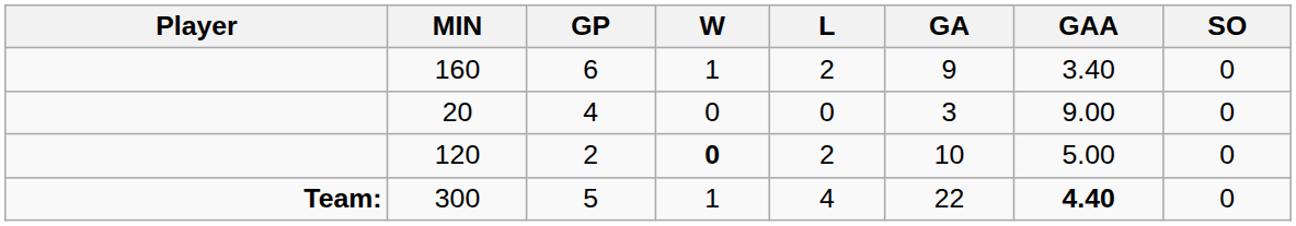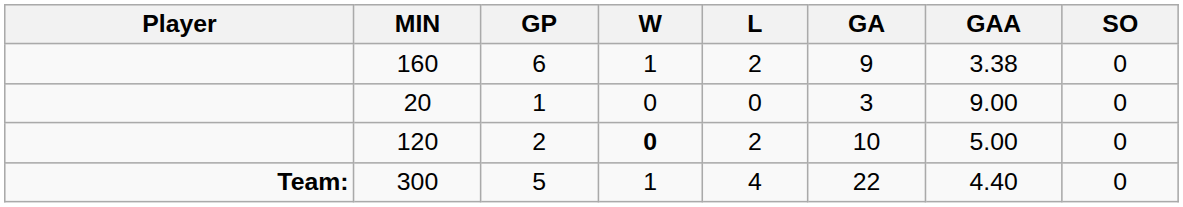 <table class="wikitable sortable" width="60%">
 <tr>
 <th bgcolor="#DDDDFF" width="10%">Player</th>
 <th width="3%" bgcolor="#DDDDFF" title="Minutes played">MIN</th>
 <th width="3%" bgcolor="#DDDDFF" title="Games played in">GP</th>
 <th width="3%" bgcolor="#DDDDFF" title="Wins">W</th>
 <th width="3%" bgcolor="#DDDDFF"title="Losses">L</th>
 <th width="3%" bgcolor="#DDDDFF" title="Goals against">GA</th>
 <th width="3%" bgcolor="#DDDDFF" title="Goals against average">GAA</th>
 <th width="3%" bgcolor="#DDDDFF" title="Shut-outs">SO</th>
 </tr>
 <tr align="center">
 <td align="right"></td>
 <td>160</td>
 <td>6</td>
 <td>1</td>
 <td>2</td>
 <td>9</td>
-<td>3.40</td>
+<td>3.38</td>
 <td>0</td>
 </tr>
 <tr align="center">
 <td align="right"></td>
 <td>20</td>
-<td>4</td>
+<td>1</td>
 <td>0</td>
 <td>0</td>
 <td>3</td>
 <td>9.00</td>
 <td>0</td>
 </tr>
 <tr align="center">
 <td align="right"></td>
 <td>120</td>
 <td>2</td>
 <td><strong>0</strong></td>
 <td>2</td>
 <td>10</td>
 <td>5.00</td>
 <td>0</td>
 </tr>
 <tr align="center">
 <td align="right"><strong>Team:</strong></td>
 <td>300</td>
 <td>5</td>
 <td>1</td>
 <td>4</td>
 <td>22</td>
-<td><strong>4.40</strong></td>
+<td>4.40</td>
 <td>0</td>
 </tr>
 </table>
